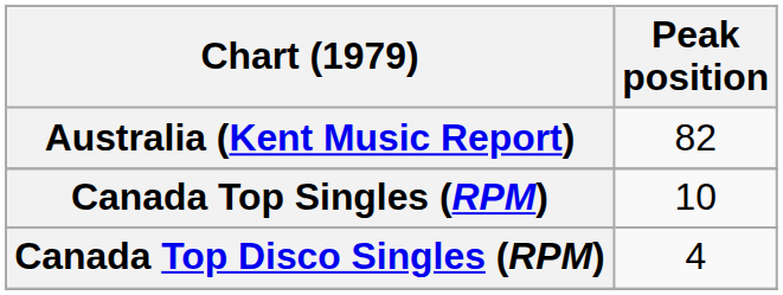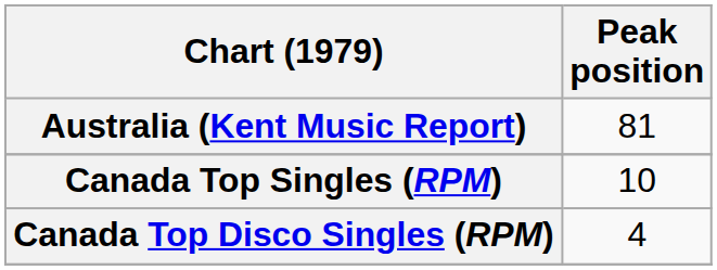 <table class="wikitable sortable plainrowheaders">
 <tr>
 <th>Chart (1979)</th>
 <th>Peak<br>position</th>
 </tr>
 <tr>
 <th scope="row">Australia (<a href='#'>Kent Music Report</a>)</th>
-<td style="text-align:center;">82</td>
+<td style="text-align:center;">81</td>
 </tr>
 <tr>
 </tr>
 <tr>
 <th scope="row">Canada Top Singles (<em><a href='#'>RPM</a></em>)</th>
 <td style="text-align:center;">10</td>
 </tr>
 <tr>
 <th scope="row">Canada <a href='#'>Top Disco Singles</a> (<em>RPM</em>)</th>
 <td style="text-align:center;">4</td>
 </tr>
 <tr>
 </tr>
 <tr>
 </tr>
 <tr>
 </tr>
 <tr>
 </tr>
 <tr>
 </tr>
 <tr>
 </tr>
 <tr>
 </tr>
 <tr>
 </tr>
 <tr>
 </tr>
 <tr>
 </tr>
 </table>
